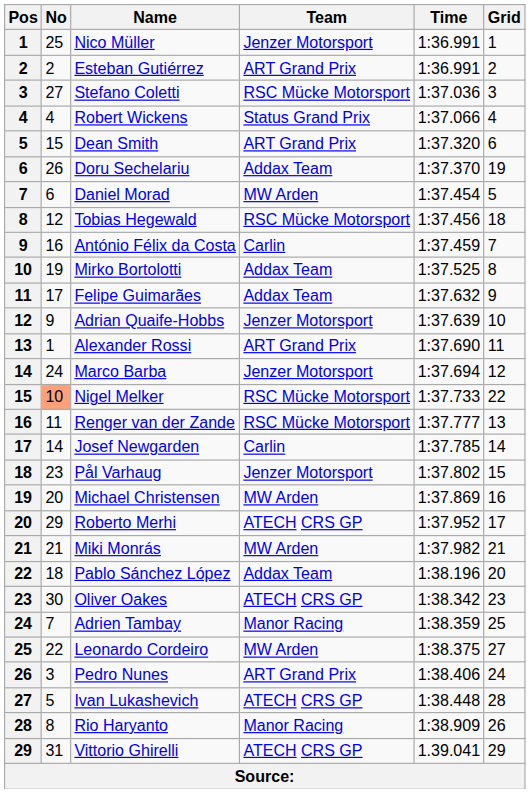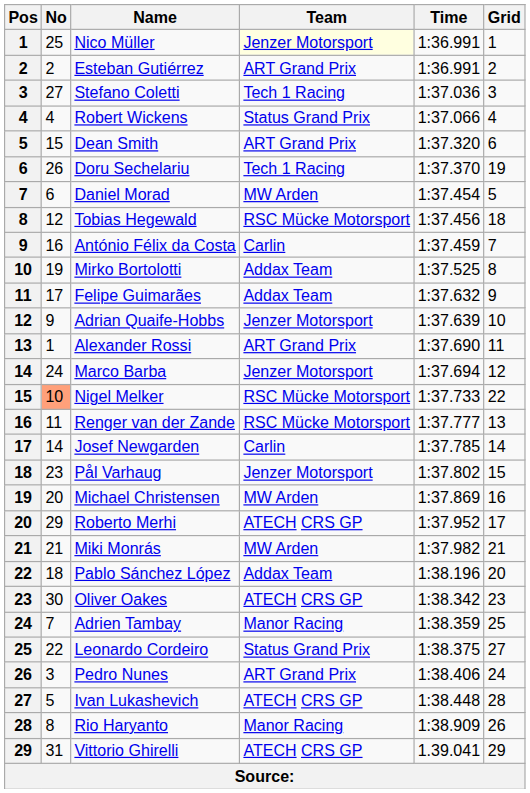 <table class="wikitable" style="font-size: 85%">
 <tr>
 <th>Pos</th>
 <th>No</th>
 <th>Name</th>
 <th>Team</th>
 <th>Time</th>
 <th>Grid</th>
 </tr>
 <tr>
 <th>1</th>
 <td>25</td>
 <td> <a href='#'>Nico Müller</a></td>
-<td><a href='#'>Jenzer Motorsport</a></td>
+<td style="background: lightyellow;"><a href='#'>Jenzer Motorsport</a></td>
 <td>1:36.991</td>
 <td>1</td>
 </tr>
 <tr>
 <th>2</th>
 <td>2</td>
 <td> <a href='#'>Esteban Gutiérrez</a></td>
 <td><a href='#'>ART Grand Prix</a></td>
 <td>1:36.991</td>
 <td>2</td>
 </tr>
 <tr>
 <th>3</th>
 <td>27</td>
 <td> <a href='#'>Stefano Coletti</a></td>
-<td><a href='#'>RSC Mücke Motorsport</a></td>
+<td><a href='#'>Tech 1 Racing</a></td>
 <td>1:37.036</td>
 <td>3</td>
 </tr>
 <tr>
 <th>4</th>
 <td>4</td>
 <td> <a href='#'>Robert Wickens</a></td>
 <td><a href='#'>Status Grand Prix</a></td>
 <td>1:37.066</td>
 <td>4</td>
 </tr>
 <tr>
 <th>5</th>
 <td>15</td>
 <td> <a href='#'>Dean Smith</a></td>
 <td><a href='#'>ART Grand Prix</a></td>
 <td>1:37.320</td>
 <td>6</td>
 </tr>
 <tr>
 <th>6</th>
 <td>26</td>
 <td> <a href='#'>Doru Sechelariu</a></td>
-<td><a href='#'>Addax Team</a></td>
+<td><a href='#'>Tech 1 Racing</a></td>
 <td>1:37.370</td>
 <td>19</td>
 </tr>
 <tr>
 <th>7</th>
 <td>6</td>
 <td> <a href='#'>Daniel Morad</a></td>
 <td><a href='#'>MW Arden</a></td>
 <td>1:37.454</td>
 <td>5</td>
 </tr>
 <tr>
 <th>8</th>
 <td>12</td>
 <td> <a href='#'>Tobias Hegewald</a></td>
 <td><a href='#'>RSC Mücke Motorsport</a></td>
 <td>1:37.456</td>
 <td>18</td>
 </tr>
 <tr>
 <th>9</th>
 <td>16</td>
 <td> <a href='#'>António Félix da Costa</a></td>
 <td><a href='#'>Carlin</a></td>
 <td>1:37.459</td>
 <td>7</td>
 </tr>
 <tr>
 <th>10</th>
 <td>19</td>
 <td> <a href='#'>Mirko Bortolotti</a></td>
 <td><a href='#'>Addax Team</a></td>
 <td>1:37.525</td>
 <td>8</td>
 </tr>
 <tr>
 <th>11</th>
 <td>17</td>
 <td> <a href='#'>Felipe Guimarães</a></td>
 <td><a href='#'>Addax Team</a></td>
 <td>1:37.632</td>
 <td>9</td>
 </tr>
 <tr>
 <th>12</th>
 <td>9</td>
 <td> <a href='#'>Adrian Quaife-Hobbs</a></td>
 <td><a href='#'>Jenzer Motorsport</a></td>
 <td>1:37.639</td>
 <td>10</td>
 </tr>
 <tr>
 <th>13</th>
 <td>1</td>
 <td> <a href='#'>Alexander Rossi</a></td>
 <td><a href='#'>ART Grand Prix</a></td>
 <td>1:37.690</td>
 <td>11</td>
 </tr>
 <tr>
 <th>14</th>
 <td>24</td>
 <td> <a href='#'>Marco Barba</a></td>
 <td><a href='#'>Jenzer Motorsport</a></td>
 <td>1:37.694</td>
 <td>12</td>
 </tr>
 <tr>
 <th>15</th>
 <td style="background: lightsalmon;">10</td>
 <td> <a href='#'>Nigel Melker</a></td>
 <td><a href='#'>RSC Mücke Motorsport</a></td>
 <td>1:37.733</td>
 <td>22</td>
 </tr>
 <tr>
 <th>16</th>
 <td>11</td>
 <td> <a href='#'>Renger van der Zande</a></td>
 <td><a href='#'>RSC Mücke Motorsport</a></td>
 <td>1:37.777</td>
 <td>13</td>
 </tr>
 <tr>
 <th>17</th>
 <td>14</td>
 <td> <a href='#'>Josef Newgarden</a></td>
 <td><a href='#'>Carlin</a></td>
 <td>1:37.785</td>
 <td>14</td>
 </tr>
 <tr>
 <th>18</th>
 <td>23</td>
 <td> <a href='#'>Pål Varhaug</a></td>
 <td><a href='#'>Jenzer Motorsport</a></td>
 <td>1:37.802</td>
 <td>15</td>
 </tr>
 <tr>
 <th>19</th>
 <td>20</td>
 <td> <a href='#'>Michael Christensen</a></td>
 <td><a href='#'>MW Arden</a></td>
 <td>1:37.869</td>
 <td>16</td>
 </tr>
 <tr>
 <th>20</th>
 <td>29</td>
 <td> <a href='#'>Roberto Merhi</a></td>
 <td><a href='#'>ATECH</a> <a href='#'>CRS GP</a></td>
 <td>1:37.952</td>
 <td>17</td>
 </tr>
 <tr>
 <th>21</th>
 <td>21</td>
 <td> <a href='#'>Miki Monrás</a></td>
 <td><a href='#'>MW Arden</a></td>
 <td>1:37.982</td>
 <td>21</td>
 </tr>
 <tr>
 <th>22</th>
 <td>18</td>
 <td> <a href='#'>Pablo Sánchez López</a></td>
 <td><a href='#'>Addax Team</a></td>
 <td>1:38.196</td>
 <td>20</td>
 </tr>
 <tr>
 <th>23</th>
 <td>30</td>
 <td> <a href='#'>Oliver Oakes</a></td>
 <td><a href='#'>ATECH</a> <a href='#'>CRS GP</a></td>
 <td>1:38.342</td>
 <td>23</td>
 </tr>
 <tr>
 <th>24</th>
 <td>7</td>
 <td> <a href='#'>Adrien Tambay</a></td>
 <td><a href='#'>Manor Racing</a></td>
 <td>1:38.359</td>
 <td>25</td>
 </tr>
 <tr>
 <th>25</th>
 <td>22</td>
 <td> <a href='#'>Leonardo Cordeiro</a></td>
-<td><a href='#'>MW Arden</a></td>
+<td><a href='#'>Status Grand Prix</a></td>
 <td>1:38.375</td>
 <td>27</td>
 </tr>
 <tr>
 <th>26</th>
 <td>3</td>
 <td> <a href='#'>Pedro Nunes</a></td>
 <td><a href='#'>ART Grand Prix</a></td>
 <td>1:38.406</td>
 <td>24</td>
 </tr>
 <tr>
 <th>27</th>
 <td>5</td>
 <td> <a href='#'>Ivan Lukashevich</a></td>
 <td><a href='#'>ATECH</a> <a href='#'>CRS GP</a></td>
 <td>1:38.448</td>
 <td>28</td>
 </tr>
 <tr>
 <th>28</th>
 <td>8</td>
 <td> <a href='#'>Rio Haryanto</a></td>
 <td><a href='#'>Manor Racing</a></td>
 <td>1:38.909</td>
 <td>26</td>
 </tr>
 <tr>
 <th>29</th>
 <td>31</td>
 <td> <a href='#'>Vittorio Ghirelli</a></td>
 <td><a href='#'>ATECH</a> <a href='#'>CRS GP</a></td>
 <td>1.39.041</td>
 <td>29</td>
 </tr>
 <tr>
 <th colspan="6">Source:</th>
 </tr>
 </table>
